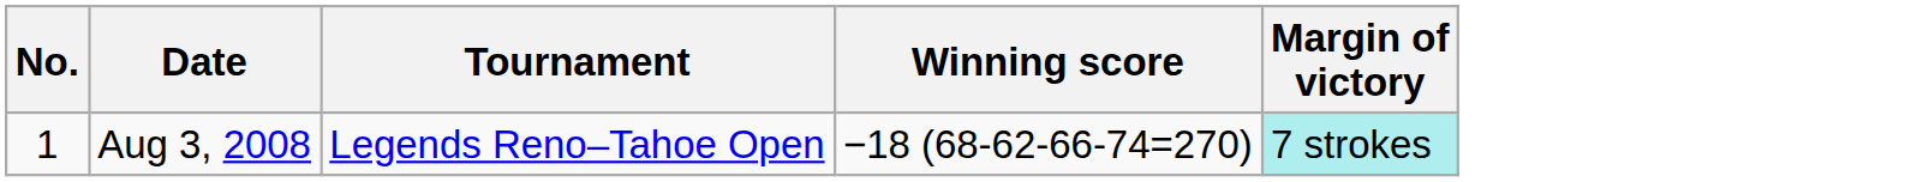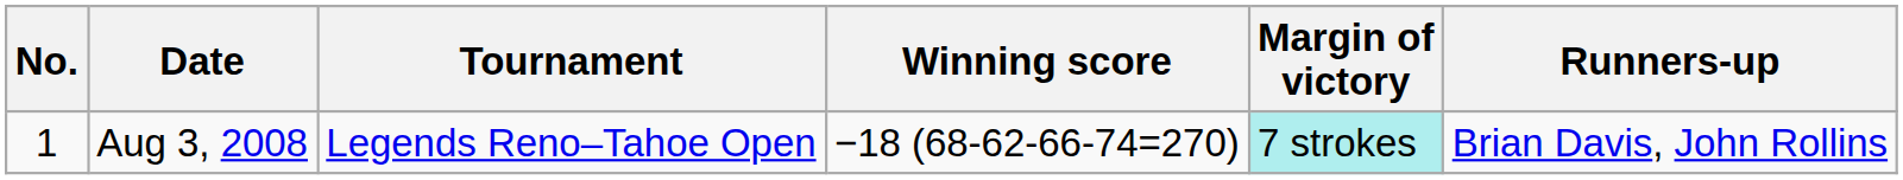 <table class="wikitable" style="font-size:95%;">
 <tr>
 <th>No.</th>
 <th>Date</th>
 <th>Tournament</th>
 <th>Winning score</th>
 <th>Margin of<br>victory</th>
+<th>Runners-up</th>
 </tr>
 <tr>
 <td align=center>1</td>
 <td align=right>Aug 3, <a href='#'>2008</a></td>
 <td><a href='#'>Legends Reno–Tahoe Open</a></td>
 <td>−18 (68-62-66-74=270)</td>
 <td style="background: paleturquoise;">7 strokes</td>
+<td> <a href='#'>Brian Davis</a>,  <a href='#'>John Rollins</a></td>
 </tr>
 </table>
